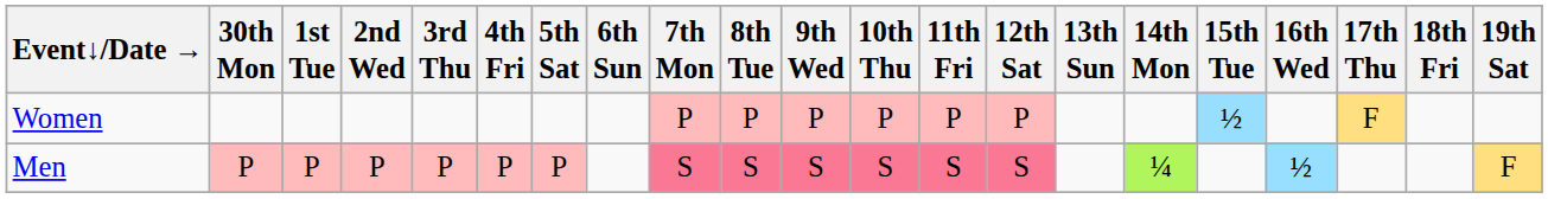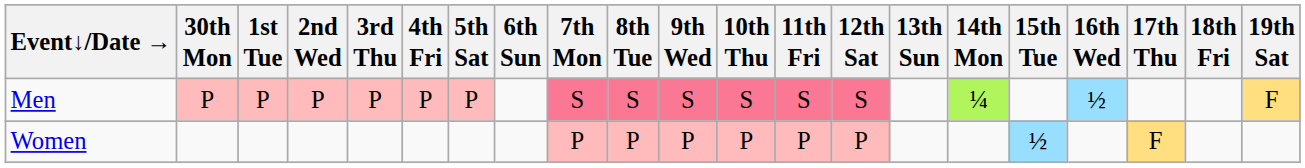 <table class="wikitable" style="margin:0.5em auto; font-size:90%; line-height:1.25em; text-align:center;">
 <tr>
 <th>Event↓/Date →</th>
 <th>30th<br>Mon</th>
 <th>1st<br>Tue</th>
 <th>2nd<br>Wed</th>
 <th>3rd<br>Thu</th>
 <th>4th<br>Fri</th>
 <th>5th<br>Sat</th>
 <th>6th<br>Sun</th>
 <th>7th<br>Mon</th>
 <th>8th<br>Tue</th>
 <th>9th<br>Wed</th>
 <th>10th<br>Thu</th>
 <th>11th<br>Fri</th>
 <th>12th<br>Sat</th>
 <th>13th<br>Sun</th>
 <th>14th<br>Mon</th>
 <th>15th<br>Tue</th>
 <th>16th<br>Wed</th>
 <th>17th<br>Thu</th>
 <th>18th<br>Fri</th>
 <th>19th<br>Sat</th>
 </tr>
 <tr>
+<td style="text-align:left;"><a href='#'>Men</a></td>
+<td bgcolor="#FFBBBB">P</td>
+<td bgcolor="#FFBBBB">P</td>
+<td bgcolor="#FFBBBB">P</td>
+<td bgcolor="#FFBBBB">P</td>
+<td bgcolor="#FFBBBB">P</td>
+<td bgcolor="#FFBBBB">P</td>
+<td></td>
+<td bgcolor="#FA7894">S</td>
+<td bgcolor="#FA7894">S</td>
+<td bgcolor="#FA7894">S</td>
+<td bgcolor="#FA7894">S</td>
+<td bgcolor="#FA7894">S</td>
+<td bgcolor="#FA7894">S</td>
+<td></td>
+<td bgcolor="#AFF55B">¼</td>
+<td></td>
+<td bgcolor="#97DEFF">½</td>
+<td></td>
+<td></td>
+<td bgcolor="#FFDF80">F</td>
+</tr>
+<tr>
 <td style="text-align:left;"><a href='#'>Women</a></td>
 <td></td>
 <td></td>
 <td></td>
 <td></td>
 <td></td>
 <td></td>
 <td></td>
 <td bgcolor="#FFBBBB">P</td>
 <td bgcolor="#FFBBBB">P</td>
 <td bgcolor="#FFBBBB">P</td>
 <td bgcolor="#FFBBBB">P</td>
 <td bgcolor="#FFBBBB">P</td>
 <td bgcolor="#FFBBBB">P</td>
 <td></td>
 <td></td>
 <td bgcolor="#97DEFF">½</td>
 <td></td>
 <td bgcolor="#FFDF80">F</td>
 <td></td>
 <td></td>
 </tr>
-<tr>
-<td style="text-align:left;"><a href='#'>Men</a></td>
-<td bgcolor="#FFBBBB">P</td>
-<td bgcolor="#FFBBBB">P</td>
-<td bgcolor="#FFBBBB">P</td>
-<td bgcolor="#FFBBBB">P</td>
-<td bgcolor="#FFBBBB">P</td>
-<td bgcolor="#FFBBBB">P</td>
-<td></td>
-<td bgcolor="#FA7894">S</td>
-<td bgcolor="#FA7894">S</td>
-<td bgcolor="#FA7894">S</td>
-<td bgcolor="#FA7894">S</td>
-<td bgcolor="#FA7894">S</td>
-<td bgcolor="#FA7894">S</td>
-<td></td>
-<td bgcolor="#AFF55B">¼</td>
-<td></td>
-<td bgcolor="#97DEFF">½</td>
-<td></td>
-<td></td>
-<td bgcolor="#FFDF80">F</td>
-</tr>
 </table>
